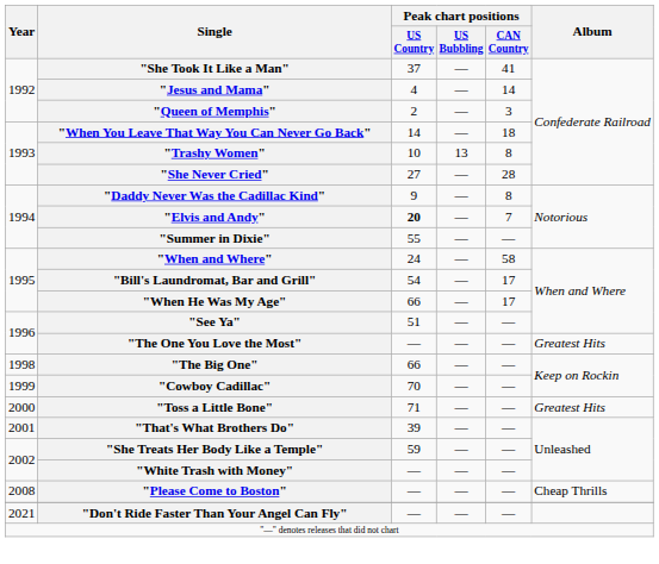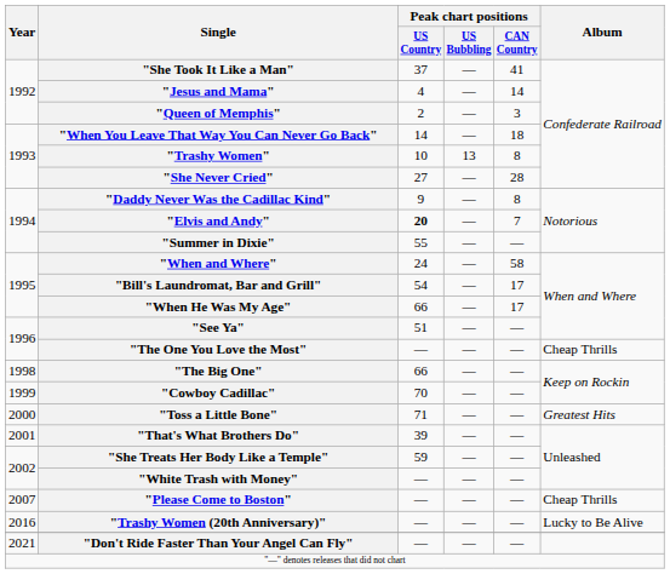 <table class="wikitable plainrowheaders" style="text-align:center;">
 <tr>
 <th rowspan="2">Year</th>
 <th rowspan="2" style="width:26em;">Single</th>
 <th colspan="3">Peak chart positions</th>
 <th rowspan="2">Album</th>
 </tr>
 <tr style="font-size:smaller;">
 <th style="width:45px;"><a href='#'>US Country</a><br></th>
 <th style="width:45px;"><a href='#'>US Bubbling</a><br></th>
 <th style="width:45px;"><a href='#'>CAN Country</a></th>
 </tr>
 <tr>
 <td rowspan="3">1992</td>
 <th scope="row">"She Took It Like a Man"</th>
 <td>37</td>
 <td>—</td>
 <td>41</td>
 <td style="text-align:left;" rowspan="6"><em>Confederate Railroad</em></td>
 </tr>
 <tr>
 <th scope="row">"<a href='#'>Jesus and Mama</a>"</th>
 <td>4</td>
 <td>—</td>
 <td>14</td>
 </tr>
 <tr>
 <th scope="row">"<a href='#'>Queen of Memphis</a>"</th>
 <td>2</td>
 <td>—</td>
 <td>3</td>
 </tr>
 <tr>
 <td rowspan="3">1993</td>
 <th scope="row">"<a href='#'>When You Leave That Way You Can Never Go Back</a>"</th>
 <td>14</td>
 <td>—</td>
 <td>18</td>
 </tr>
 <tr>
 <th scope="row">"<a href='#'>Trashy Women</a>"</th>
 <td>10</td>
 <td>13</td>
 <td>8</td>
 </tr>
 <tr>
 <th scope="row">"<a href='#'>She Never Cried</a>"</th>
 <td>27</td>
 <td>—</td>
 <td>28</td>
 </tr>
 <tr>
 <td rowspan="3">1994</td>
 <th scope="row">"<a href='#'>Daddy Never Was the Cadillac Kind</a>"</th>
 <td>9</td>
 <td>—</td>
 <td>8</td>
 <td style="text-align:left;" rowspan="3"><em>Notorious</em></td>
 </tr>
 <tr>
 <th scope="row">"<a href='#'>Elvis and Andy</a>"</th>
 <td><strong>20</strong></td>
 <td>—</td>
 <td>7</td>
 </tr>
 <tr>
 <th scope="row">"Summer in Dixie"</th>
 <td>55</td>
 <td>—</td>
 <td>—</td>
 </tr>
 <tr>
 <td rowspan="3">1995</td>
 <th scope="row">"<a href='#'>When and Where</a>"</th>
 <td>24</td>
 <td>—</td>
 <td>58</td>
 <td style="text-align:left;" rowspan="4"><em>When and Where</em></td>
 </tr>
 <tr>
 <th scope="row">"Bill's Laundromat, Bar and Grill"</th>
 <td>54</td>
 <td>—</td>
 <td>17</td>
 </tr>
 <tr>
 <th scope="row">"When He Was My Age"</th>
 <td>66</td>
 <td>—</td>
 <td>17</td>
 </tr>
 <tr>
 <td rowspan="2">1996</td>
 <th scope="row">"See Ya"</th>
 <td>51</td>
 <td>—</td>
 <td>—</td>
 </tr>
 <tr>
 <th scope="row">"The One You Love the Most"</th>
 <td>—</td>
 <td>—</td>
 <td>—</td>
-<td style="text-align:left;"><em>Greatest Hits</em></td>
+<td style="text-align:left;"></em>Cheap Thrills<em></td>
 </tr>
 <tr>
 <td>1998</td>
 <th scope="row">"The Big One"</th>
 <td>66</td>
 <td>—</td>
 <td>—</td>
 <td style="text-align:left;" rowspan="2"><em>Keep on Rockin<strong></td>
 </tr>
 <tr>
 <td>1999</td>
 <th scope="row">"Cowboy Cadillac"</th>
 <td>70</td>
 <td>—</td>
 <td>—</td>
 </tr>
 <tr>
 <td>2000</td>
 <th scope="row">"Toss a Little Bone"</th>
 <td>71</td>
 <td>—</td>
 <td>—</td>
 <td style="text-align:left;"><em>Greatest Hits</em></td>
 </tr>
 <tr>
 <td>2001</td>
 <th scope="row">"That's What Brothers Do"</th>
 <td>39</td>
 <td>—</td>
 <td>—</td>
 <td style="text-align:left;" rowspan="3"></em>Unleashed<em></td>
 </tr>
 <tr>
 <td rowspan="2">2002</td>
 <th scope="row">"She Treats Her Body Like a Temple"<br></th>
 <td>59</td>
 <td>—</td>
 <td>—</td>
 </tr>
 <tr>
 <th scope="row">"White Trash with Money"</th>
 <td>—</td>
 <td>—</td>
 <td>—</td>
 </tr>
 <tr>
-<td>2008</td>
+<td>2007</td>
 <th scope="row">"<a href='#'>Please Come to Boston</a>"</th>
 <td>—</td>
 <td>—</td>
 <td>—</td>
 <td style="text-align:left;"></em>Cheap Thrills<em></td>
+</tr>
+<tr>
+<td>2016</td>
+<th scope="row">"<a href='#'>Trashy Women</a> (20th Anniversary)"<br></th>
+<td>—</td>
+<td>—</td>
+<td>—</td>
+<td style="text-align:left;"></em>Lucky to Be Alive<em></td>
 </tr>
 <tr>
 </tr>
 <tr>
 <td>2021</td>
 <th scope="row">"Don't Ride Faster Than Your Angel Can Fly"</th>
 <td>—</td>
 <td>—</td>
 <td>—</td>
 <td></td>
 </tr>
 <tr>
 <td colspan="6" style="font-size:8pt">"—" denotes releases that did not chart</td>
 </tr>
 </table>
